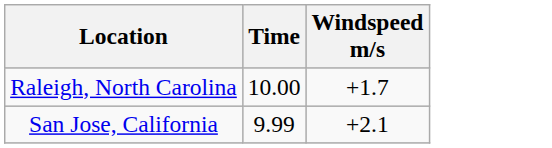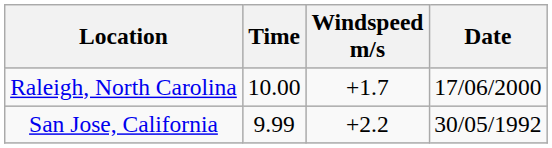 <table class="wikitable" style= "text-align: center">
 <tr>
 <th>Location</th>
 <th>Time</th>
 <th>Windspeed<br>m/s</th>
+<th>Date</th>
 </tr>
 <tr>
 <td><a href='#'>Raleigh, North Carolina</a></td>
 <td>10.00</td>
 <td>+1.7</td>
+<td>17/06/2000</td>
 </tr>
 <tr>
 <td><a href='#'>San Jose, California</a></td>
 <td>9.99</td>
-<td>+2.1</td>
+<td>+2.2</td>
+<td>30/05/1992</td>
 </tr>
 </table>
